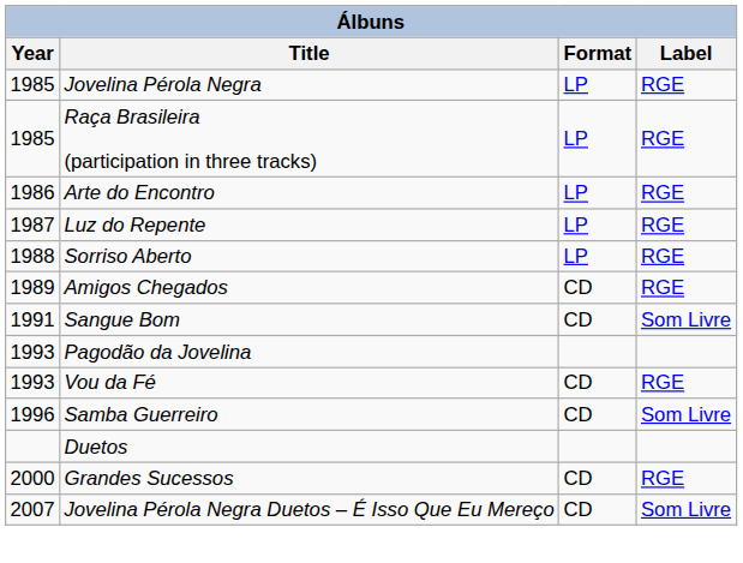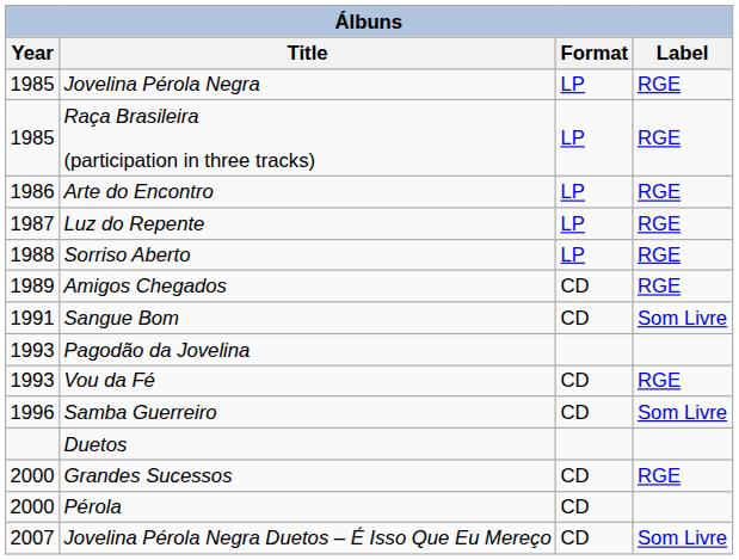 <table class="wikitable" style="font-size: 90%;">
 <tr>
 <th colspan="4" style="background: LightSteelBlue;">Álbuns</th>
 </tr>
 <tr>
 <th>Year</th>
 <th>Title</th>
 <th>Format</th>
 <th>Label</th>
 </tr>
 <tr>
 <td>1985</td>
 <td><em>Jovelina Pérola Negra</em></td>
 <td><a href='#'>LP</a></td>
 <td><a href='#'>RGE</a></td>
 </tr>
 <tr>
 <td>1985</td>
 <td><em>Raça Brasileira</em><br><br>(participation in three tracks)</td>
 <td><a href='#'>LP</a></td>
 <td><a href='#'>RGE</a></td>
 </tr>
 <tr>
 <td>1986</td>
 <td><em>Arte do Encontro</em></td>
 <td><a href='#'>LP</a></td>
 <td><a href='#'>RGE</a></td>
 </tr>
 <tr>
 <td>1987</td>
 <td><em>Luz do Repente</em></td>
 <td><a href='#'>LP</a></td>
 <td><a href='#'>RGE</a></td>
 </tr>
 <tr>
 <td>1988</td>
 <td><em>Sorriso Aberto</em></td>
 <td><a href='#'>LP</a></td>
 <td><a href='#'>RGE</a></td>
 </tr>
 <tr>
 <td>1989</td>
 <td><em>Amigos Chegados</em></td>
 <td>CD</td>
 <td><a href='#'>RGE</a></td>
 </tr>
 <tr>
 <td>1991</td>
 <td><em>Sangue Bom</em></td>
 <td>CD</td>
 <td><a href='#'>Som Livre</a></td>
 </tr>
 <tr>
 <td>1993</td>
 <td><em>Pagodão da Jovelina</em></td>
 <td></td>
 <td></td>
 </tr>
 <tr>
 <td>1993</td>
 <td><em>Vou da Fé</em></td>
 <td>CD</td>
 <td><a href='#'>RGE</a></td>
 </tr>
 <tr>
 <td>1996</td>
 <td><em>Samba Guerreiro</em></td>
 <td>CD</td>
 <td><a href='#'>Som Livre</a></td>
 </tr>
 <tr>
 <td></td>
 <td><em>Duetos</em></td>
 <td></td>
 <td></td>
 </tr>
 <tr>
 <td>2000</td>
 <td><em>Grandes Sucessos</em></td>
 <td>CD</td>
 <td><a href='#'>RGE</a></td>
 </tr>
 <tr>
+<td>2000</td>
+<td><em>Pérola</em></td>
+<td>CD</td>
+<td></td>
+</tr>
+<tr>
 <td>2007</td>
 <td><em>Jovelina Pérola Negra Duetos – É Isso Que Eu Mereço</em></td>
 <td>CD</td>
 <td><a href='#'>Som Livre</a></td>
 </tr>
 </table>
